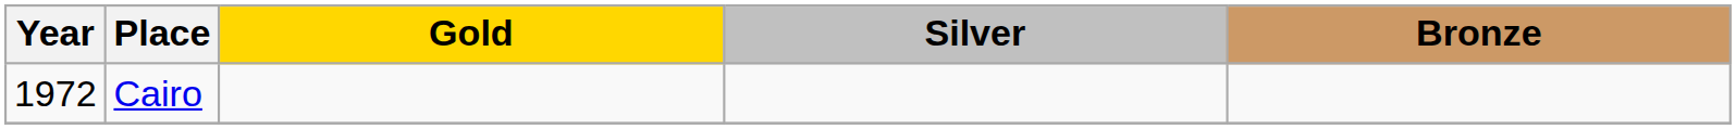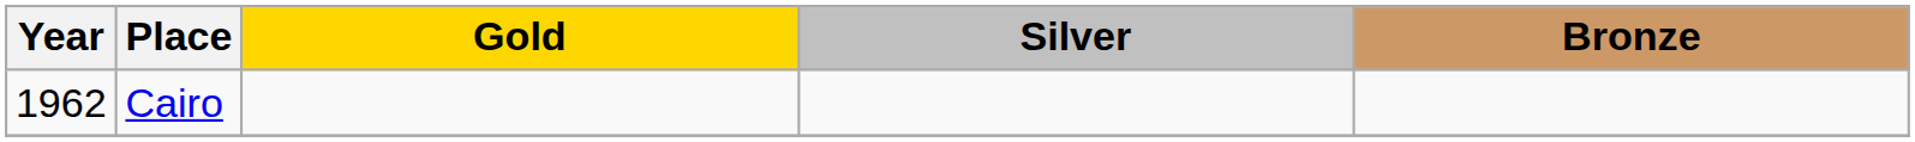 <table class="wikitable">
 <tr>
 <th>Year</th>
 <th>Place</th>
 <th style="background:gold"    width="210">Gold</th>
 <th style="background:silver"  width="210">Silver</th>
 <th style="background:#cc9966" width="210">Bronze</th>
 </tr>
 <tr>
-<td>1972</td>
+<td>1962</td>
 <td> <a href='#'>Cairo</a></td>
 <td></td>
 <td></td>
 <td></td>
 </tr>
 <tr>
 </tr>
 </table>
